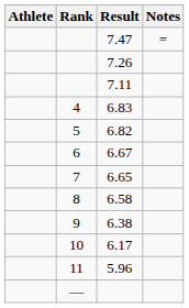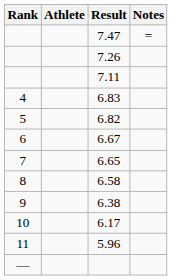 <table class="wikitable">
 <tr>
+<th>Rank</th>
 <th>Athlete</th>
-<th>Rank</th>
 <th>Result</th>
 <th>Notes</th>
 </tr>
 <tr align=center>
+<td></td>
 <td align=left></td>
-<td></td>
 <td>7.47</td>
 <td>=</td>
 </tr>
 <tr align=center>
+<td></td>
 <td align=left></td>
-<td></td>
 <td>7.26</td>
 <td></td>
 </tr>
 <tr align=center>
+<td></td>
 <td align=left></td>
-<td></td>
 <td>7.11</td>
 <td></td>
 </tr>
 <tr align=center>
+<td>4</td>
 <td align=left></td>
-<td>4</td>
 <td>6.83</td>
 <td></td>
 </tr>
 <tr align=center>
+<td>5</td>
 <td align=left></td>
-<td>5</td>
 <td>6.82</td>
 <td></td>
 </tr>
 <tr align=center>
+<td>6</td>
 <td align=left></td>
-<td>6</td>
 <td>6.67</td>
 <td></td>
 </tr>
 <tr align=center>
+<td>7</td>
 <td align=left></td>
-<td>7</td>
 <td>6.65</td>
 <td></td>
 </tr>
 <tr align=center>
+<td>8</td>
 <td align=left></td>
-<td>8</td>
 <td>6.58</td>
 <td></td>
 </tr>
 <tr align=center>
+<td>9</td>
 <td align=left></td>
-<td>9</td>
 <td>6.38</td>
 <td></td>
 </tr>
 <tr align=center>
+<td>10</td>
 <td align=left></td>
-<td>10</td>
 <td>6.17</td>
 <td></td>
 </tr>
 <tr align=center>
+<td>11</td>
 <td align=left></td>
-<td>11</td>
 <td>5.96</td>
 <td></td>
 </tr>
 <tr align=center>
+<td>—</td>
 <td align=left></td>
-<td>—</td>
 <td></td>
 <td></td>
 </tr>
 </table>
